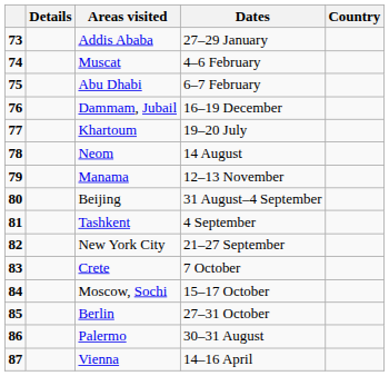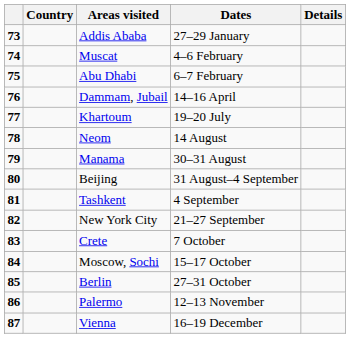 <table class="wikitable sortable">
 <tr>
 <th></th>
-<th class="unsortable">Details</th>
+<th>Country</th>
 <th>Areas visited</th>
 <th>Dates</th>
-<th>Country</th>
+<th class="unsortable">Details</th>
 </tr>
 <tr>
 <td><strong>73</strong></td>
 <td></td>
 <td><a href='#'>Addis Ababa</a></td>
 <td>27–29 January</td>
 <td></td>
 </tr>
 <tr>
 <td><strong>74</strong></td>
 <td></td>
 <td><a href='#'>Muscat</a></td>
 <td>4–6 February</td>
 <td></td>
 </tr>
 <tr>
 <td><strong>75</strong></td>
 <td></td>
 <td><a href='#'>Abu Dhabi</a></td>
 <td>6–7 February</td>
 <td></td>
 </tr>
 <tr>
 <td><strong>76</strong></td>
 <td></td>
 <td><a href='#'>Dammam</a>, <a href='#'>Jubail</a></td>
-<td>16–19 December</td>
+<td>14–16 April</td>
 <td></td>
 </tr>
 <tr>
 <td><strong>77</strong></td>
 <td></td>
 <td><a href='#'>Khartoum</a></td>
 <td>19–20 July</td>
 <td></td>
 </tr>
 <tr>
 <td><strong>78</strong></td>
 <td></td>
 <td><a href='#'>Neom</a></td>
 <td>14 August</td>
 <td></td>
 </tr>
 <tr>
 <td><strong>79</strong></td>
 <td></td>
 <td><a href='#'>Manama</a></td>
-<td>12–13 November</td>
+<td>30–31 August</td>
 <td></td>
 </tr>
 <tr>
 <td><strong>80</strong></td>
 <td></td>
 <td>Beijing</td>
 <td>31 August–4 September</td>
 <td></td>
 </tr>
 <tr>
 <td><strong>81</strong></td>
 <td></td>
 <td><a href='#'>Tashkent</a></td>
 <td>4 September</td>
 <td></td>
 </tr>
 <tr>
 <td><strong>82</strong></td>
 <td></td>
 <td>New York City</td>
 <td>21–27 September</td>
 <td></td>
 </tr>
 <tr>
 <td><strong>83</strong></td>
 <td></td>
 <td><a href='#'>Crete</a></td>
 <td>7 October</td>
 <td></td>
 </tr>
 <tr>
 <td><strong>84</strong></td>
 <td></td>
 <td>Moscow, <a href='#'>Sochi</a></td>
 <td>15–17 October</td>
 <td></td>
 </tr>
 <tr>
 <td><strong>85</strong></td>
 <td></td>
 <td><a href='#'>Berlin</a></td>
 <td>27–31 October</td>
 <td></td>
 </tr>
 <tr>
 <td><strong>86</strong></td>
 <td></td>
 <td><a href='#'>Palermo</a></td>
-<td>30–31 August</td>
+<td>12–13 November</td>
 <td></td>
 </tr>
 <tr>
 <td><strong>87</strong></td>
 <td></td>
 <td><a href='#'>Vienna</a></td>
-<td>14–16 April</td>
+<td>16–19 December</td>
 <td></td>
 </tr>
 </table>
